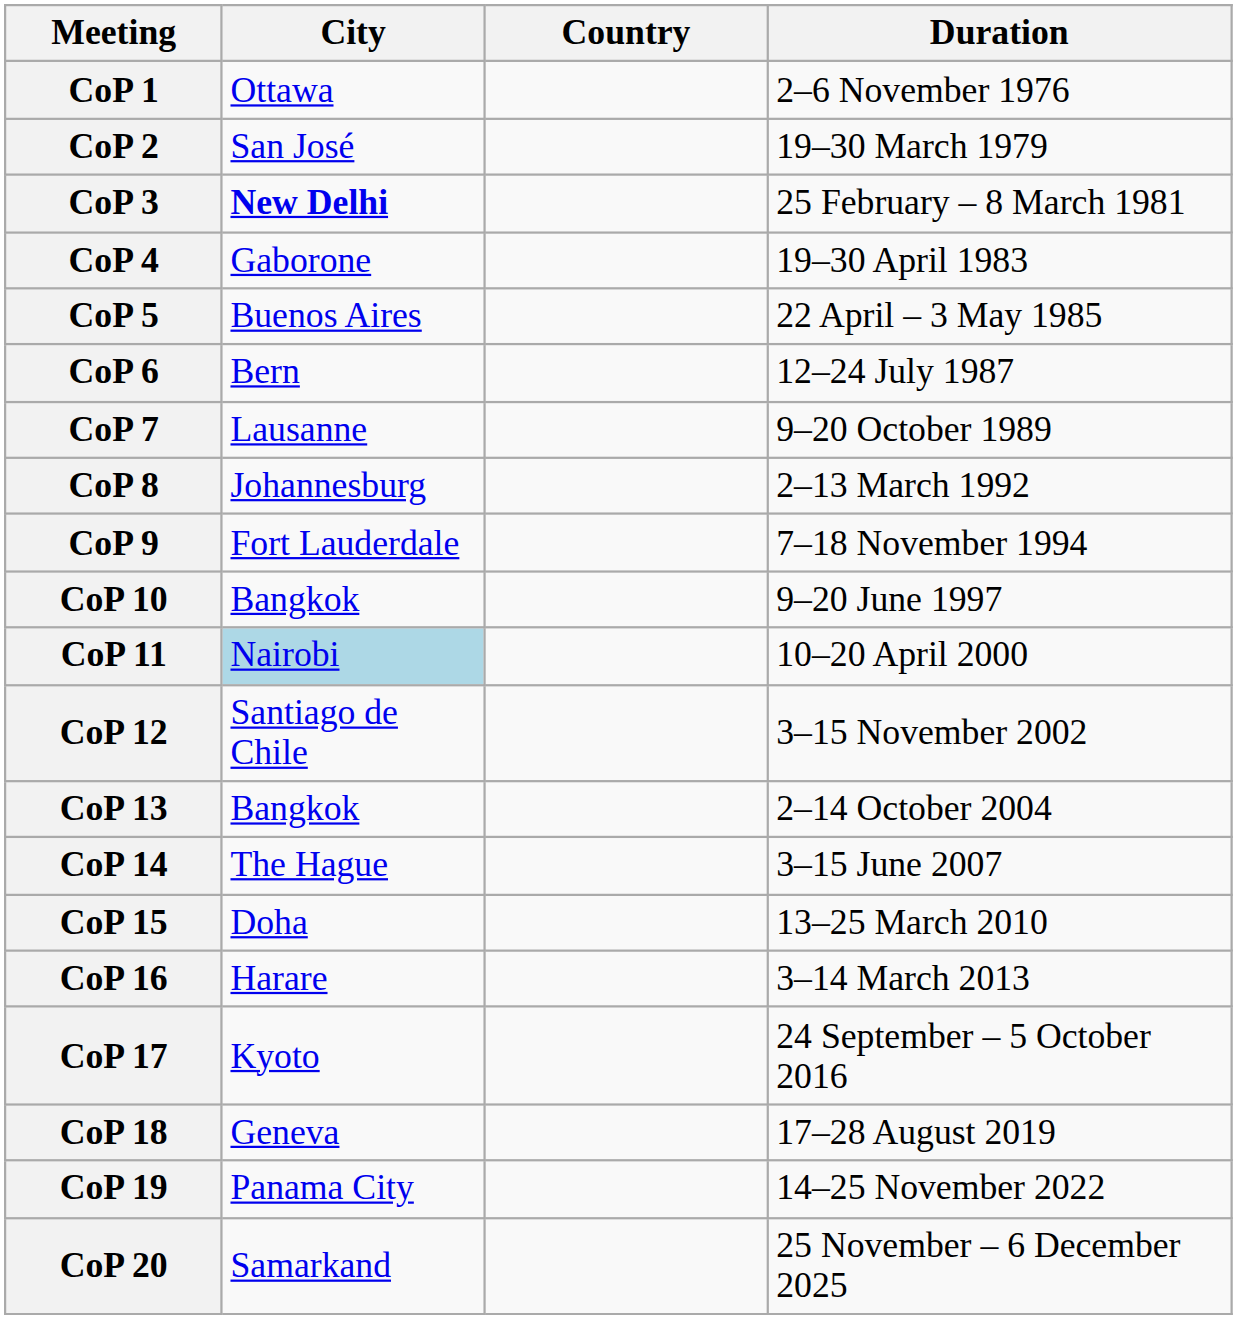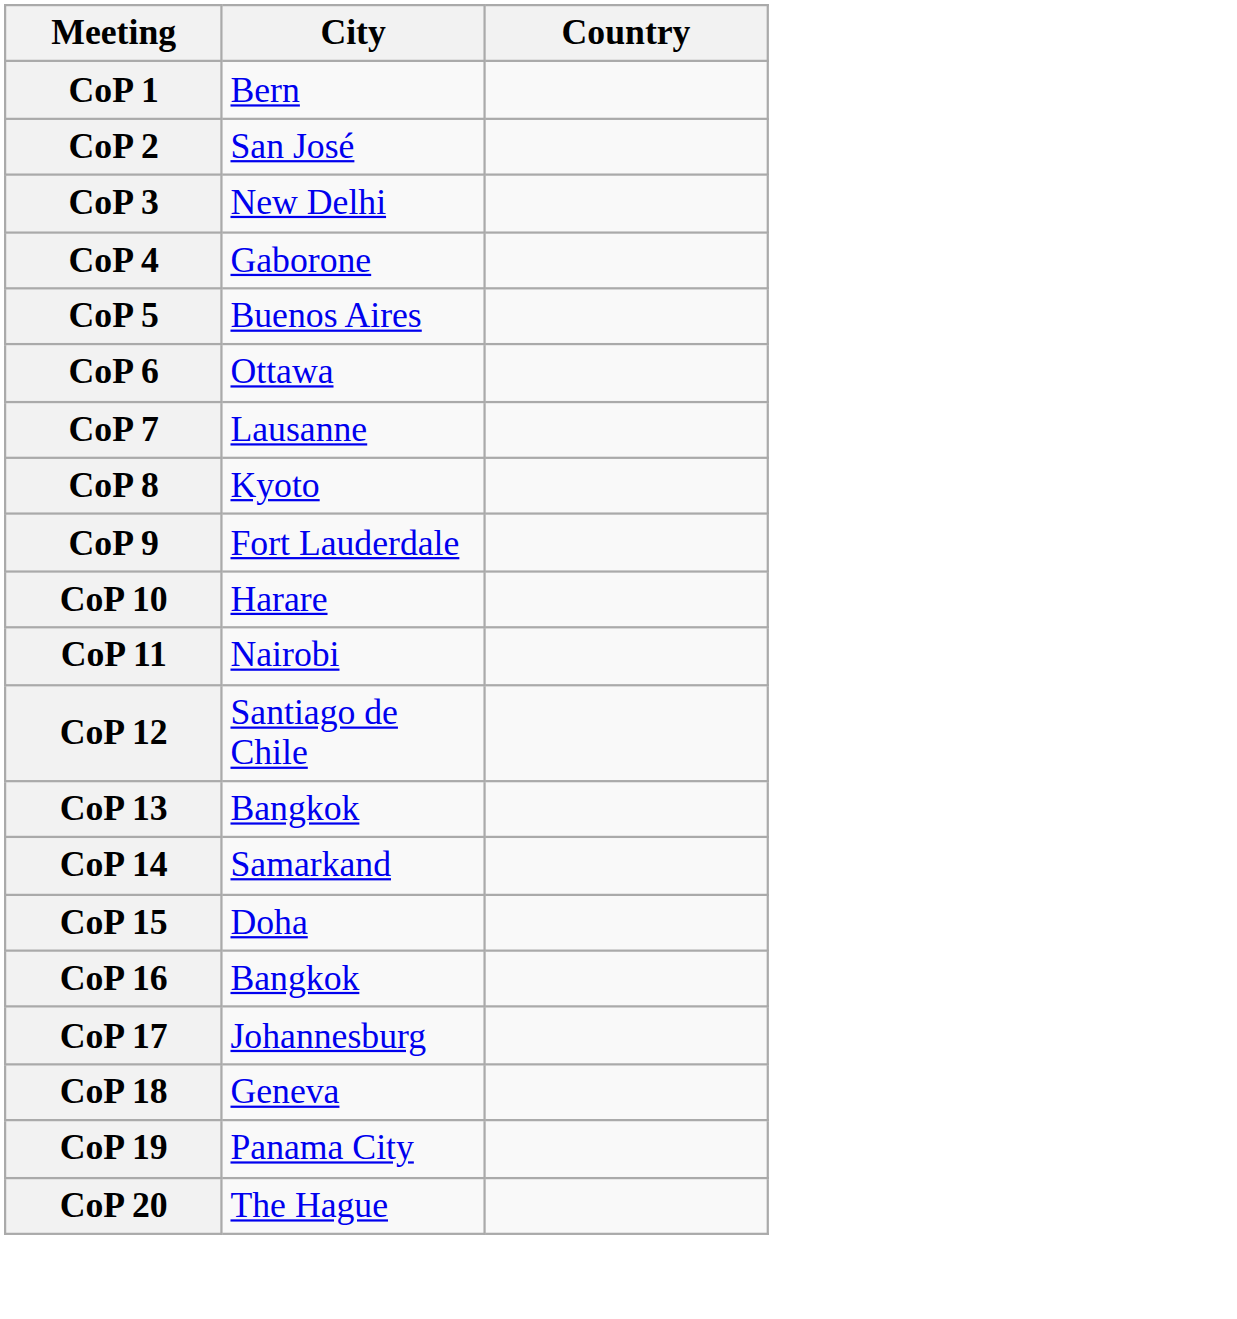 <table class="wikitable sortable plainrowheaders">
 <tr>
 <th scope="col" rowspan=1 width=90>Meeting</th>
 <th scope="col" colspan=1 width=110>City</th>
 <th scope="col" rowspan=1 width=120>Country</th>
-<th scope="col" rowspan=1 width=200>Duration</th>
 </tr>
 <tr>
 <th scope="row">CoP 1</th>
-<td><a href='#'>Ottawa</a></td>
+<td><a href='#'>Bern</a></td>
 <td></td>
-<td>2–6 November 1976</td>
 </tr>
 <tr>
 <th scope="row">CoP 2</th>
 <td><a href='#'>San José</a></td>
 <td></td>
-<td>19–30 March 1979</td>
 </tr>
 <tr>
 <th scope="row">CoP 3</th>
-<td><strong><a href='#'>New Delhi</a></strong></td>
+<td><a href='#'>New Delhi</a></td>
 <td></td>
-<td>25 February – 8 March 1981</td>
 </tr>
 <tr>
 <th scope="row">CoP 4</th>
 <td><a href='#'>Gaborone</a></td>
 <td></td>
-<td>19–30 April 1983</td>
 </tr>
 <tr>
 <th scope="row">CoP 5</th>
 <td><a href='#'>Buenos Aires</a></td>
 <td></td>
-<td>22 April – 3 May 1985</td>
 </tr>
 <tr>
 <th scope="row">CoP 6</th>
-<td><a href='#'>Bern</a></td>
+<td><a href='#'>Ottawa</a></td>
 <td></td>
-<td>12–24 July 1987</td>
 </tr>
 <tr>
 <th scope="row">CoP 7</th>
 <td><a href='#'>Lausanne</a></td>
 <td></td>
-<td>9–20 October 1989</td>
 </tr>
 <tr>
 <th scope="row">CoP 8</th>
-<td><a href='#'>Johannesburg</a></td>
+<td><a href='#'>Kyoto</a></td>
 <td></td>
-<td>2–13 March 1992</td>
 </tr>
 <tr>
 <th scope="row">CoP 9</th>
 <td><a href='#'>Fort Lauderdale</a></td>
 <td></td>
-<td>7–18 November 1994</td>
 </tr>
 <tr>
 <th scope="row">CoP 10</th>
-<td><a href='#'>Bangkok</a></td>
+<td><a href='#'>Harare</a></td>
 <td></td>
-<td>9–20 June 1997</td>
 </tr>
 <tr>
 <th scope="row">CoP 11</th>
-<td style="background: lightblue;"><a href='#'>Nairobi</a></td>
+<td><a href='#'>Nairobi</a></td>
 <td></td>
-<td>10–20 April 2000</td>
 </tr>
 <tr>
 <th scope="row">CoP 12</th>
 <td><a href='#'>Santiago de Chile</a></td>
 <td></td>
-<td>3–15 November 2002</td>
 </tr>
 <tr>
 <th scope="row">CoP 13</th>
 <td><a href='#'>Bangkok</a></td>
 <td></td>
-<td>2–14 October 2004</td>
 </tr>
 <tr>
 <th scope="row">CoP 14</th>
-<td><a href='#'>The Hague</a></td>
+<td><a href='#'>Samarkand</a></td>
 <td></td>
-<td>3–15 June 2007</td>
 </tr>
 <tr>
 <th scope="row">CoP 15</th>
 <td><a href='#'>Doha</a></td>
 <td></td>
-<td>13–25 March 2010</td>
 </tr>
 <tr>
 <th scope="row">CoP 16</th>
-<td><a href='#'>Harare</a></td>
+<td><a href='#'>Bangkok</a></td>
 <td></td>
-<td>3–14 March 2013</td>
 </tr>
 <tr>
 <th scope="row">CoP 17</th>
-<td><a href='#'>Kyoto</a></td>
+<td><a href='#'>Johannesburg</a></td>
 <td></td>
-<td>24 September – 5 October 2016</td>
 </tr>
 <tr>
 <th scope="row">CoP 18</th>
 <td><a href='#'>Geneva</a></td>
 <td></td>
-<td>17–28 August 2019</td>
 </tr>
 <tr>
 <th scope="row">CoP 19</th>
 <td><a href='#'>Panama City</a></td>
 <td></td>
-<td>14–25 November 2022</td>
 </tr>
 <tr>
 <th scope="row">CoP 20</th>
-<td><a href='#'>Samarkand</a></td>
+<td><a href='#'>The Hague</a></td>
 <td></td>
-<td>25 November – 6 December 2025</td>
 </tr>
 </table>
